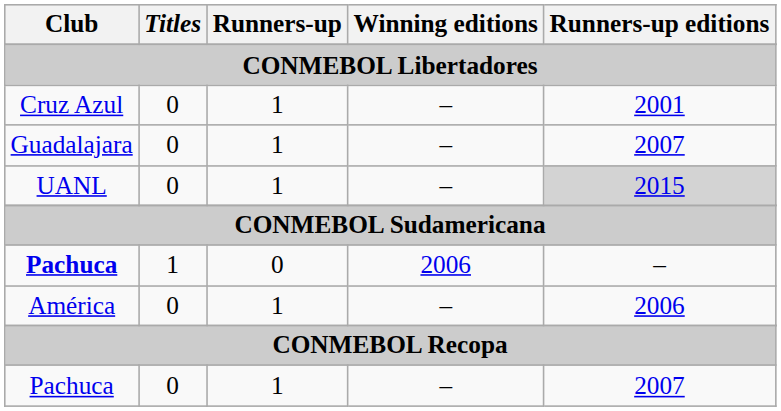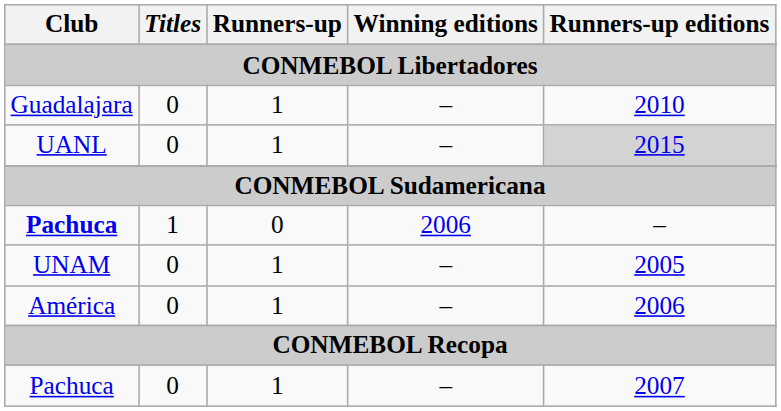 <table class="wikitable" style="text-align: center;">
 <tr>
 <th>Club</th>
 <th><em>Titles</em></th>
 <th>Runners-up</th>
 <th>Winning editions</th>
 <th>Runners-up editions</th>
 </tr>
 <tr>
 </tr>
 <tr bgcolor=#cccccc align=center>
 <td colspan=5><strong>CONMEBOL Libertadores</strong></td>
 </tr>
 <tr>
-<td><a href='#'>Cruz Azul</a></td>
-<td>0</td>
-<td>1</td>
-<td>–</td>
-<td><a href='#'>2001</a></td>
-</tr>
-<tr>
 <td><a href='#'>Guadalajara</a></td>
 <td>0</td>
 <td>1</td>
 <td>–</td>
-<td><a href='#'>2007</a></td>
+<td><a href='#'>2010</a></td>
 </tr>
 <tr>
 <td><a href='#'>UANL</a></td>
 <td>0</td>
 <td>1</td>
 <td>–</td>
 <td style="background: lightgrey;"><a href='#'>2015</a></td>
 </tr>
 <tr>
 </tr>
 <tr bgcolor=#cccccc align=center>
 <td colspan=5><strong>CONMEBOL Sudamericana</strong></td>
 </tr>
 <tr>
 <td><strong><a href='#'>Pachuca</a></strong></td>
 <td>1</td>
 <td>0</td>
 <td><a href='#'>2006</a></td>
 <td>–</td>
 </tr>
 <tr>
+<td><a href='#'>UNAM</a></td>
+<td>0</td>
+<td>1</td>
+<td>–</td>
+<td><a href='#'>2005</a></td>
+</tr>
+<tr>
 <td><a href='#'>América</a></td>
 <td>0</td>
 <td>1</td>
 <td>–</td>
 <td><a href='#'>2006</a></td>
 </tr>
 <tr>
 </tr>
 <tr bgcolor=#cccccc align=center>
 <td colspan=5><strong>CONMEBOL Recopa</strong></td>
 </tr>
 <tr>
 <td><a href='#'>Pachuca</a></td>
 <td>0</td>
 <td>1</td>
 <td>–</td>
 <td><a href='#'>2007</a></td>
 </tr>
 </table>
